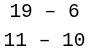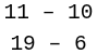 <table style="text-align:center">
 <tr>
 <th width=200></th>
 <th width=100></th>
 <th width=200></th>
 </tr>
 <tr>
 <td align=right><strong></strong></td>
-<td>19 – 6</td>
+<td>11 – 10</td>
 <td align=left></td>
 </tr>
 <tr>
 <td align=right><strong></strong></td>
-<td>11 – 10</td>
+<td>19 – 6</td>
 <td align=left></td>
 </tr>
 </table>
